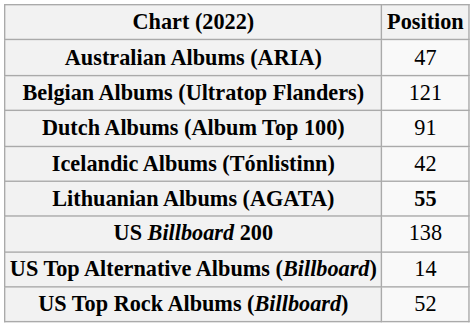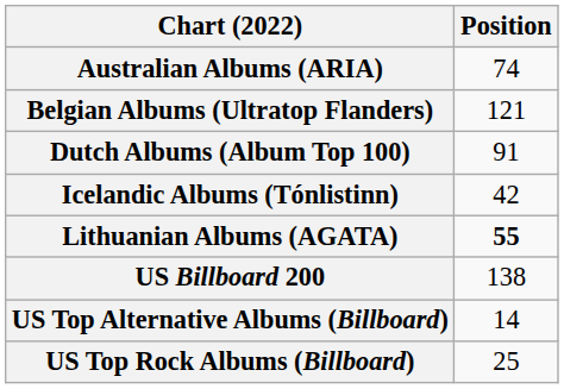 <table class="wikitable sortable plainrowheaders" style="text-align:center">
 <tr>
 <th scope="col">Chart (2022)</th>
 <th scope="col">Position</th>
 </tr>
 <tr>
 <th scope="row">Australian Albums (ARIA)</th>
-<td>47</td>
+<td>74</td>
 </tr>
 <tr>
 <th scope="row">Belgian Albums (Ultratop Flanders)</th>
 <td>121</td>
 </tr>
 <tr>
 <th scope="row">Dutch Albums (Album Top 100)</th>
 <td>91</td>
 </tr>
 <tr>
 <th scope="row">Icelandic Albums (Tónlistinn)</th>
 <td>42</td>
 </tr>
 <tr>
 <th scope="row">Lithuanian Albums (AGATA)</th>
 <td><strong>55</strong></td>
 </tr>
 <tr>
 <th scope="row">US <em>Billboard</em> 200</th>
 <td>138</td>
 </tr>
 <tr>
 <th scope="row">US Top Alternative Albums (<em>Billboard</em>)</th>
 <td>14</td>
 </tr>
 <tr>
 <th scope="row">US Top Rock Albums (<em>Billboard</em>)</th>
-<td>52</td>
+<td>25</td>
 </tr>
 </table>
